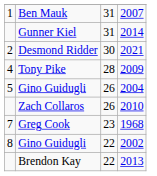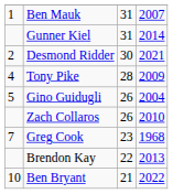 <table class="wikitable">
 <tr>
 </tr>
 <tr>
 <td>1</td>
 <td><a href='#'>Ben Mauk</a></td>
 <td>31</td>
 <td><a href='#'>2007</a></td>
 </tr>
 <tr>
 <td></td>
 <td><a href='#'>Gunner Kiel</a></td>
 <td>31</td>
 <td><a href='#'>2014</a></td>
 </tr>
 <tr>
 <td>2</td>
 <td><a href='#'>Desmond Ridder</a></td>
 <td>30</td>
 <td><a href='#'>2021</a></td>
 </tr>
 <tr>
 <td>4</td>
 <td><a href='#'>Tony Pike</a></td>
 <td>28</td>
 <td><a href='#'>2009</a></td>
 </tr>
 <tr>
 <td>5</td>
 <td><a href='#'>Gino Guidugli</a></td>
 <td>26</td>
 <td><a href='#'>2004</a></td>
 </tr>
 <tr>
 <td></td>
 <td><a href='#'>Zach Collaros</a></td>
 <td>26</td>
 <td><a href='#'>2010</a></td>
 </tr>
 <tr>
 <td>7</td>
 <td><a href='#'>Greg Cook</a></td>
 <td>23</td>
 <td><a href='#'>1968</a></td>
 </tr>
 <tr>
-<td>8</td>
-<td><a href='#'>Gino Guidugli</a></td>
-<td>22</td>
-<td><a href='#'>2002</a></td>
-</tr>
-<tr>
 <td></td>
 <td>Brendon Kay</td>
 <td>22</td>
 <td><a href='#'>2013</a></td>
 </tr>
+<tr>
+<td>10</td>
+<td><a href='#'>Ben Bryant</a></td>
+<td>21</td>
+<td><a href='#'>2022</a></td>
+</tr>
 </table>
